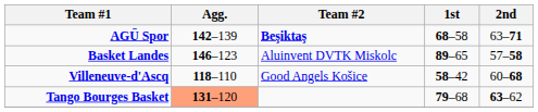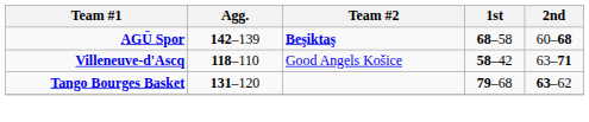 <table class=wikitable style="text-align:center">
 <tr>
 <th width=200>Team #1</th>
 <th width=100>Agg.</th>
 <th width=200>Team #2</th>
 <th width=60>1st</th>
 <th width=60>2nd</th>
 </tr>
 <tr>
 <td align=right><strong><a href='#'>AGÜ Spor</a></strong> </td>
 <td><strong>142</strong>–139</td>
 <td align=left><strong> <a href='#'>Beşiktaş</a></strong></td>
 <td align=center><strong>68</strong>–58</td>
-<td align=center>63–<strong>71</strong></td>
-</tr>
-<tr>
-<td align=right><strong><a href='#'>Basket Landes</a></strong> </td>
-<td><strong>146</strong>–123</td>
-<td align=left> <a href='#'>Aluinvent DVTK Miskolc</a></td>
-<td align=center><strong>89</strong>–65</td>
-<td align=center>57–<strong>58</strong></td>
+<td align=center>60–<strong>68</strong></td>
 </tr>
 <tr>
 <td align=right><strong><a href='#'>Villeneuve-d'Ascq</a></strong> </td>
 <td><strong>118</strong>–110</td>
 <td align=left> <a href='#'>Good Angels Košice</a></td>
 <td align=center><strong>58</strong>–42</td>
-<td align=center>60–<strong>68</strong></td>
+<td align=center>63–<strong>71</strong></td>
 </tr>
 <tr>
 <td align=right><strong><a href='#'>Tango Bourges Basket</a></strong> </td>
-<td style="background: lightsalmon;"><strong>131</strong>–120</td>
+<td><strong>131</strong>–120</td>
 <td align=left></td>
 <td align=center><strong>79</strong>–68</td>
 <td align=center><strong>63</strong>–62</td>
 </tr>
 <tr>
 </tr>
 </table>
